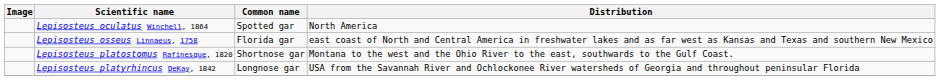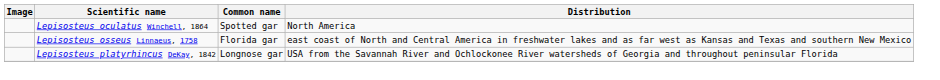 <table class="wikitable">
 <tr>
 <th>Image</th>
 <th>Scientific name</th>
 <th>Common name</th>
 <th>Distribution</th>
 </tr>
 <tr>
 <td></td>
 <td><em><a href='#'>Lepisosteus oculatus</a></em> <small><a href='#'>Winchell</a>, 1864</small></td>
 <td>Spotted gar</td>
 <td>North America</td>
 </tr>
 <tr>
 <td></td>
 <td><em><a href='#'>Lepisosteus osseus</a></em> <small><a href='#'>Linnaeus</a>, <a href='#'>1758</a></small></td>
 <td>Florida gar</td>
 <td>east coast of North and Central America in freshwater lakes and as far west as Kansas and Texas and southern New Mexico</td>
 </tr>
 <tr>
 <td></td>
-<td><em><a href='#'>Lepisosteus platostomus</a></em> <small><a href='#'>Rafinesque</a>, 1820</small></td>
-<td>Shortnose gar</td>
-<td>Montana to the west and the Ohio River to the east, southwards to the Gulf Coast.</td>
-</tr>
-<tr>
-<td></td>
 <td><em><a href='#'>Lepisosteus platyrhincus</a></em> <small><a href='#'>DeKay</a>, 1842</small></td>
 <td>Longnose gar</td>
 <td>USA from the Savannah River and Ochlockonee River watersheds of Georgia and throughout peninsular Florida</td>
 </tr>
 <tr>
 </tr>
 </table>
